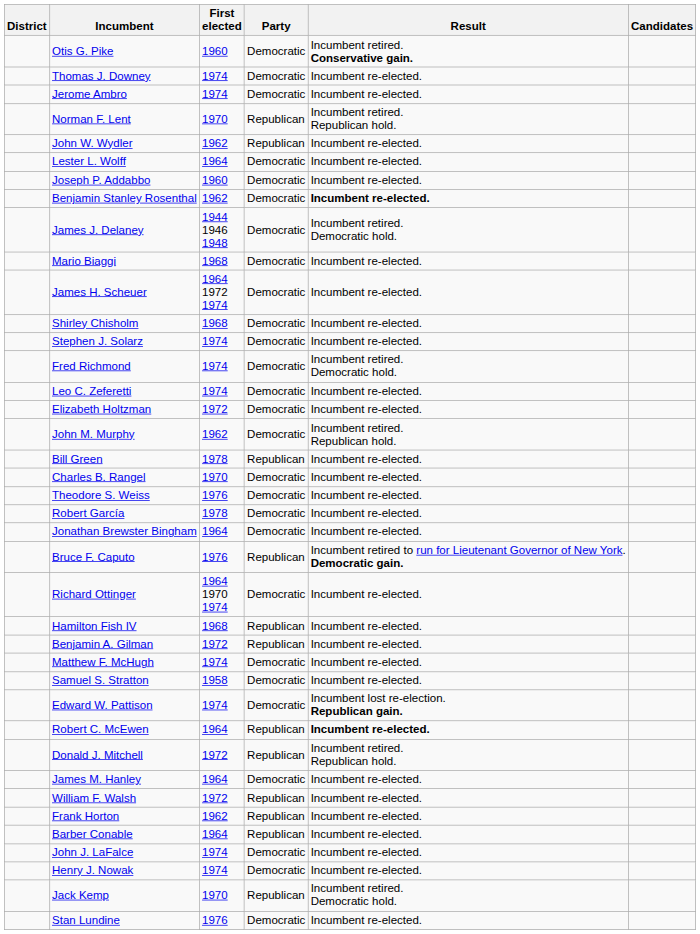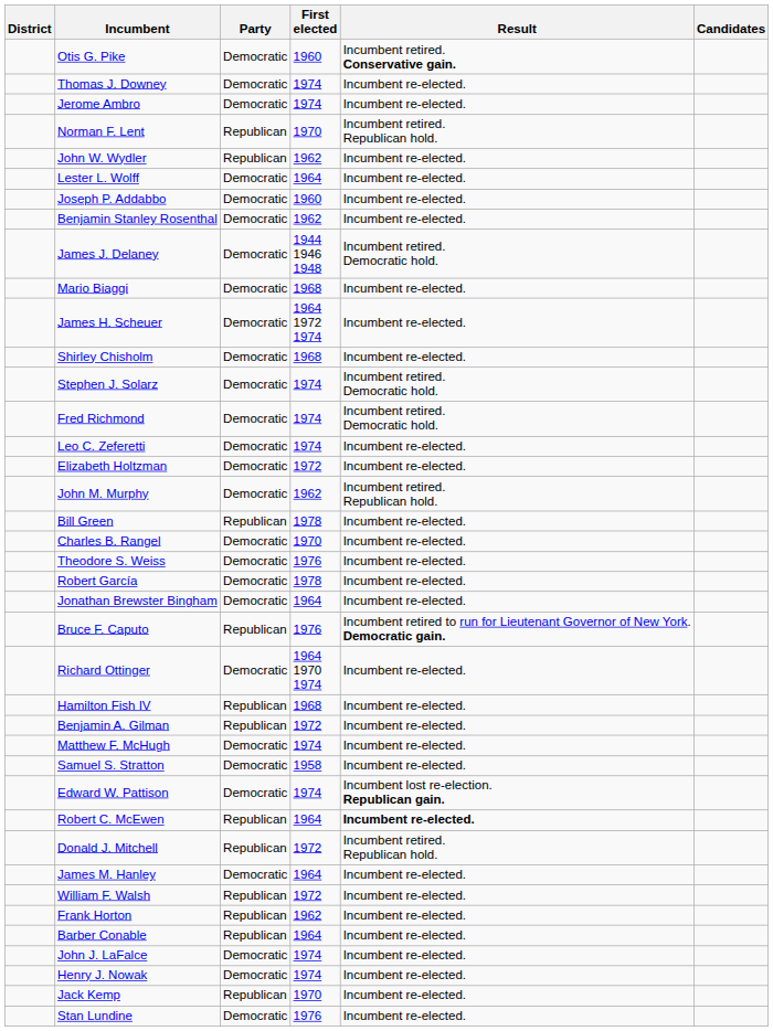 <table class=wikitable>
 <tr valign=bottom>
 <th>District</th>
 <th>Incumbent</th>
+<th>Party</th>
 <th>First<br>elected</th>
-<th>Party</th>
 <th>Result</th>
 <th>Candidates</th>
 </tr>
 <tr>
 <td></td>
 <td><a href='#'>Otis G. Pike</a></td>
+<td>Democratic</td>
 <td><a href='#'>1960</a></td>
-<td>Democratic</td>
 <td>Incumbent retired.<br><strong>Conservative gain.</strong></td>
 <td nowrap></td>
 </tr>
 <tr>
 <td></td>
 <td><a href='#'>Thomas J. Downey</a></td>
+<td>Democratic</td>
 <td><a href='#'>1974</a></td>
-<td>Democratic</td>
 <td>Incumbent re-elected.</td>
 <td nowrap></td>
 </tr>
 <tr>
 <td></td>
 <td><a href='#'>Jerome Ambro</a></td>
+<td>Democratic</td>
 <td><a href='#'>1974</a></td>
-<td>Democratic</td>
 <td>Incumbent re-elected.</td>
 <td nowrap></td>
 </tr>
 <tr>
 <td></td>
 <td><a href='#'>Norman F. Lent</a></td>
+<td>Republican</td>
 <td><a href='#'>1970</a></td>
-<td>Republican</td>
 <td>Incumbent retired.<br>Republican hold.</td>
 <td nowrap></td>
 </tr>
 <tr>
 <td></td>
 <td><a href='#'>John W. Wydler</a></td>
+<td>Republican</td>
 <td><a href='#'>1962</a></td>
-<td>Republican</td>
 <td>Incumbent re-elected.</td>
 <td nowrap></td>
 </tr>
 <tr>
 <td></td>
 <td><a href='#'>Lester L. Wolff</a></td>
+<td>Democratic</td>
 <td><a href='#'>1964</a></td>
-<td>Democratic</td>
 <td>Incumbent re-elected.</td>
 <td nowrap></td>
 </tr>
 <tr>
 <td></td>
 <td><a href='#'>Joseph P. Addabbo</a></td>
+<td>Democratic</td>
 <td><a href='#'>1960</a></td>
-<td>Democratic</td>
 <td>Incumbent re-elected.</td>
 <td nowrap></td>
 </tr>
 <tr>
 <td></td>
 <td><a href='#'>Benjamin Stanley Rosenthal</a></td>
+<td>Democratic</td>
 <td><a href='#'>1962</a></td>
-<td>Democratic</td>
-<td><strong>Incumbent re-elected.</strong></td>
+<td>Incumbent re-elected.</td>
 <td nowrap></td>
 </tr>
 <tr>
 <td></td>
 <td><a href='#'>James J. Delaney</a></td>
+<td>Democratic</td>
 <td><a href='#'>1944</a><br>1946 <br><a href='#'>1948</a></td>
-<td>Democratic</td>
 <td>Incumbent retired.<br>Democratic hold.</td>
 <td nowrap></td>
 </tr>
 <tr>
 <td></td>
 <td><a href='#'>Mario Biaggi</a></td>
+<td>Democratic</td>
 <td><a href='#'>1968</a></td>
-<td>Democratic</td>
 <td>Incumbent re-elected.</td>
 <td nowrap></td>
 </tr>
 <tr>
 <td></td>
 <td><a href='#'>James H. Scheuer</a></td>
+<td>Democratic</td>
 <td><a href='#'>1964</a><br>1972 <br><a href='#'>1974</a></td>
-<td>Democratic</td>
 <td>Incumbent re-elected.</td>
 <td nowrap></td>
 </tr>
 <tr>
 <td></td>
 <td><a href='#'>Shirley Chisholm</a></td>
+<td>Democratic</td>
 <td><a href='#'>1968</a></td>
-<td>Democratic</td>
 <td>Incumbent re-elected.</td>
 <td nowrap></td>
 </tr>
 <tr>
 <td></td>
 <td><a href='#'>Stephen J. Solarz</a></td>
+<td>Democratic</td>
 <td><a href='#'>1974</a></td>
-<td>Democratic</td>
-<td>Incumbent re-elected.</td>
+<td>Incumbent retired.<br>Democratic hold.</td>
 <td nowrap></td>
 </tr>
 <tr>
 <td></td>
 <td><a href='#'>Fred Richmond</a></td>
+<td>Democratic</td>
 <td><a href='#'>1974</a></td>
-<td>Democratic</td>
 <td>Incumbent retired.<br>Democratic hold.</td>
 <td nowrap></td>
 </tr>
 <tr>
 <td></td>
 <td><a href='#'>Leo C. Zeferetti</a></td>
+<td>Democratic</td>
 <td><a href='#'>1974</a></td>
-<td>Democratic</td>
 <td>Incumbent re-elected.</td>
 <td nowrap></td>
 </tr>
 <tr>
 <td></td>
 <td><a href='#'>Elizabeth Holtzman</a></td>
+<td>Democratic</td>
 <td><a href='#'>1972</a></td>
-<td>Democratic</td>
 <td>Incumbent re-elected.</td>
 <td nowrap></td>
 </tr>
 <tr>
 <td></td>
 <td><a href='#'>John M. Murphy</a></td>
+<td>Democratic</td>
 <td><a href='#'>1962</a></td>
-<td>Democratic</td>
 <td>Incumbent retired.<br>Republican hold.</td>
 <td nowrap></td>
 </tr>
 <tr>
 <td></td>
 <td><a href='#'>Bill Green</a></td>
+<td>Republican</td>
 <td><a href='#'>1978</a></td>
-<td>Republican</td>
 <td>Incumbent re-elected.</td>
 <td nowrap></td>
 </tr>
 <tr>
 <td></td>
 <td><a href='#'>Charles B. Rangel</a></td>
+<td>Democratic</td>
 <td><a href='#'>1970</a></td>
-<td>Democratic</td>
 <td>Incumbent re-elected.</td>
 <td nowrap></td>
 </tr>
 <tr>
 <td></td>
 <td><a href='#'>Theodore S. Weiss</a></td>
+<td>Democratic</td>
 <td><a href='#'>1976</a></td>
-<td>Democratic</td>
 <td>Incumbent re-elected.</td>
 <td nowrap></td>
 </tr>
 <tr>
 <td></td>
 <td><a href='#'>Robert García</a></td>
+<td>Democratic</td>
 <td><a href='#'>1978</a></td>
-<td>Democratic</td>
 <td>Incumbent re-elected.</td>
 <td nowrap></td>
 </tr>
 <tr>
 <td></td>
 <td><a href='#'>Jonathan Brewster Bingham</a></td>
+<td>Democratic</td>
 <td><a href='#'>1964</a></td>
-<td>Democratic</td>
 <td>Incumbent re-elected.</td>
 <td nowrap></td>
 </tr>
 <tr>
 <td></td>
 <td><a href='#'>Bruce F. Caputo</a></td>
+<td>Republican</td>
 <td><a href='#'>1976</a></td>
-<td>Republican</td>
 <td>Incumbent retired to <a href='#'>run for Lieutenant Governor of New York</a>.<br><strong>Democratic gain.</strong></td>
 <td nowrap></td>
 </tr>
 <tr>
 <td></td>
 <td><a href='#'>Richard Ottinger</a></td>
+<td>Democratic</td>
 <td><a href='#'>1964</a><br>1970 <br><a href='#'>1974</a></td>
-<td>Democratic</td>
 <td>Incumbent re-elected.</td>
 <td nowrap></td>
 </tr>
 <tr>
 <td></td>
 <td><a href='#'>Hamilton Fish IV</a></td>
+<td>Republican</td>
 <td><a href='#'>1968</a></td>
-<td>Republican</td>
 <td>Incumbent re-elected.</td>
 <td nowrap></td>
 </tr>
 <tr>
 <td></td>
 <td><a href='#'>Benjamin A. Gilman</a></td>
+<td>Republican</td>
 <td><a href='#'>1972</a></td>
-<td>Republican</td>
 <td>Incumbent re-elected.</td>
 <td nowrap></td>
 </tr>
 <tr>
 <td></td>
 <td><a href='#'>Matthew F. McHugh</a></td>
+<td>Democratic</td>
 <td><a href='#'>1974</a></td>
-<td>Democratic</td>
 <td>Incumbent re-elected.</td>
 <td nowrap></td>
 </tr>
 <tr>
 <td></td>
 <td><a href='#'>Samuel S. Stratton</a></td>
+<td>Democratic</td>
 <td><a href='#'>1958</a></td>
-<td>Democratic</td>
 <td>Incumbent re-elected.</td>
 <td nowrap></td>
 </tr>
 <tr>
 <td></td>
 <td><a href='#'>Edward W. Pattison</a></td>
+<td>Democratic</td>
 <td><a href='#'>1974</a></td>
-<td>Democratic</td>
 <td>Incumbent lost re-election.<br><strong>Republican gain.</strong></td>
 <td nowrap></td>
 </tr>
 <tr>
 <td></td>
 <td><a href='#'>Robert C. McEwen</a></td>
+<td>Republican</td>
 <td><a href='#'>1964</a></td>
-<td>Republican</td>
 <td><strong>Incumbent re-elected.</strong></td>
 <td nowrap></td>
 </tr>
 <tr>
 <td></td>
 <td><a href='#'>Donald J. Mitchell</a></td>
+<td>Republican</td>
 <td><a href='#'>1972</a></td>
-<td>Republican</td>
 <td>Incumbent retired.<br>Republican hold.</td>
 <td nowrap></td>
 </tr>
 <tr>
 <td></td>
 <td><a href='#'>James M. Hanley</a></td>
+<td>Democratic</td>
 <td><a href='#'>1964</a></td>
-<td>Democratic</td>
 <td>Incumbent re-elected.</td>
 <td nowrap></td>
 </tr>
 <tr>
 <td></td>
 <td><a href='#'>William F. Walsh</a></td>
+<td>Republican</td>
 <td><a href='#'>1972</a></td>
-<td>Republican</td>
 <td>Incumbent re-elected.</td>
 <td nowrap></td>
 </tr>
 <tr>
 <td></td>
 <td><a href='#'>Frank Horton</a></td>
+<td>Republican</td>
 <td><a href='#'>1962</a></td>
-<td>Republican</td>
 <td>Incumbent re-elected.</td>
 <td nowrap></td>
 </tr>
 <tr>
 <td></td>
 <td><a href='#'>Barber Conable</a></td>
+<td>Republican</td>
 <td><a href='#'>1964</a></td>
-<td>Republican</td>
 <td>Incumbent re-elected.</td>
 <td nowrap></td>
 </tr>
 <tr>
 <td></td>
 <td><a href='#'>John J. LaFalce</a></td>
+<td>Democratic</td>
 <td><a href='#'>1974</a></td>
-<td>Democratic</td>
 <td>Incumbent re-elected.</td>
 <td nowrap></td>
 </tr>
 <tr>
 <td></td>
 <td><a href='#'>Henry J. Nowak</a></td>
+<td>Democratic</td>
 <td><a href='#'>1974</a></td>
-<td>Democratic</td>
 <td>Incumbent re-elected.</td>
 <td nowrap></td>
 </tr>
 <tr>
 <td></td>
 <td><a href='#'>Jack Kemp</a></td>
+<td>Republican</td>
 <td><a href='#'>1970</a></td>
-<td>Republican</td>
-<td>Incumbent retired.<br>Democratic hold.</td>
+<td>Incumbent re-elected.</td>
 <td nowrap></td>
 </tr>
 <tr>
 <td></td>
 <td><a href='#'>Stan Lundine</a></td>
+<td>Democratic</td>
 <td><a href='#'>1976</a></td>
-<td>Democratic</td>
 <td>Incumbent re-elected.</td>
 <td nowrap></td>
 </tr>
 </table>
